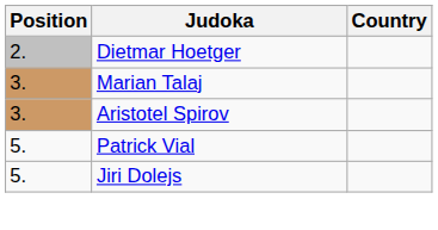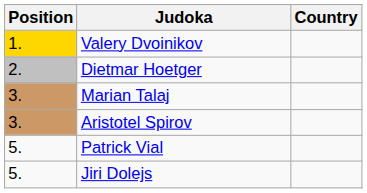 <table class=wikitable>
 <tr style="background:#ccc;">
 <th width=10>Position</th>
 <th width=200>Judoka</th>
 <th width=10>Country</th>
+</tr>
+<tr>
+<td bgcolor=gold>1.</td>
+<td><a href='#'>Valery Dvoinikov</a></td>
+<td></td>
 </tr>
 <tr>
 <td style="background:silver;">2.</td>
 <td><a href='#'>Dietmar Hoetger</a></td>
 <td></td>
 </tr>
 <tr>
 <td style="background:#c96;">3.</td>
 <td><a href='#'>Marian Talaj</a></td>
 <td></td>
 </tr>
 <tr>
 <td style="background:#c96;">3.</td>
 <td><a href='#'>Aristotel Spirov</a></td>
 <td></td>
 </tr>
 <tr>
 <td>5.</td>
 <td><a href='#'>Patrick Vial</a></td>
 <td></td>
 </tr>
 <tr>
 <td>5.</td>
 <td><a href='#'>Jiri Dolejs</a></td>
 <td></td>
 </tr>
 </table>
